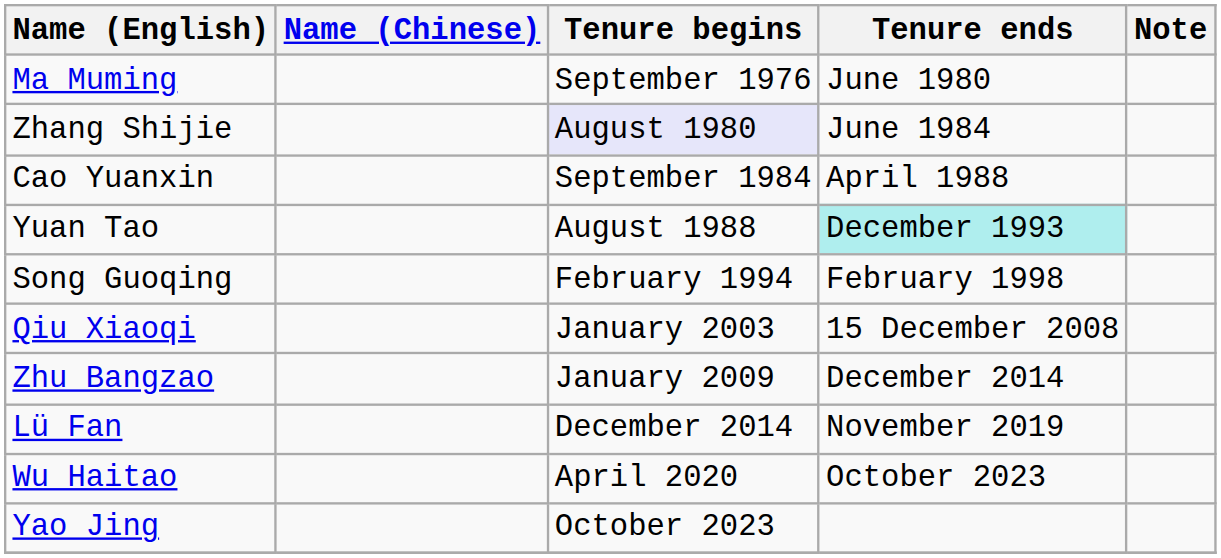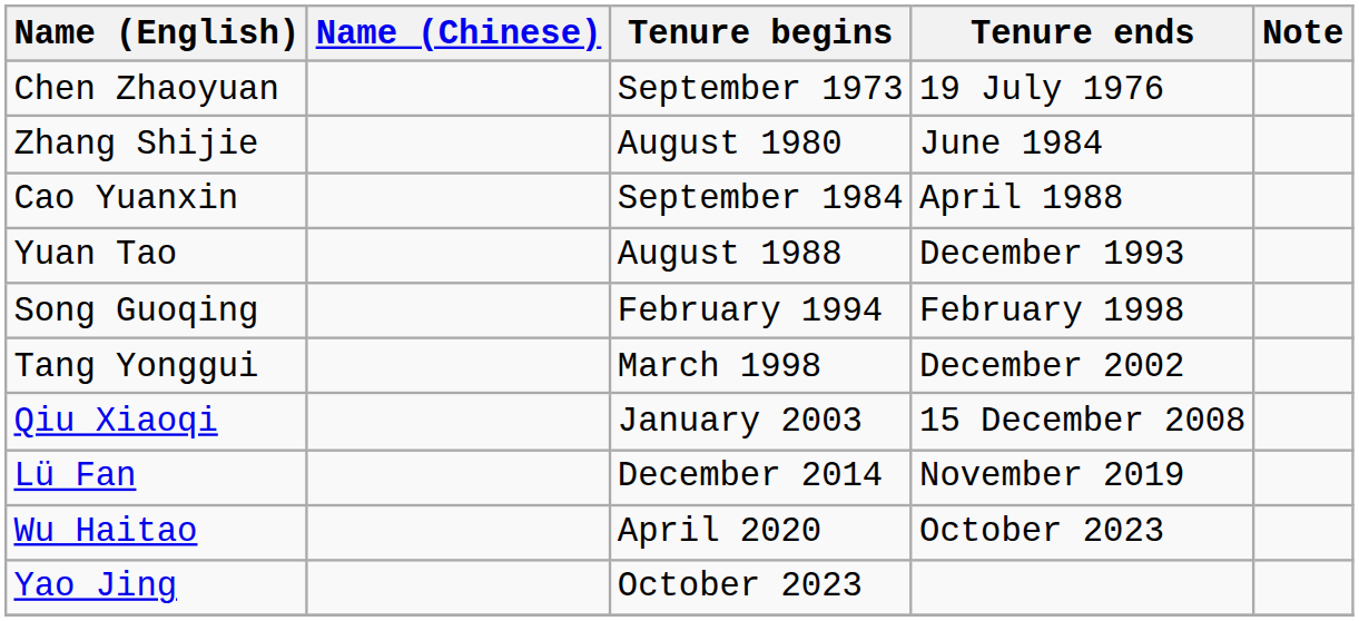 <table class="wikitable">
 <tr>
 <th>Name (English)</th>
 <th><a href='#'>Name (Chinese)</a></th>
 <th>Tenure begins</th>
 <th>Tenure ends</th>
 <th>Note</th>
 </tr>
 <tr>
-<td><a href='#'>Ma Muming</a></td>
+<td>Chen Zhaoyuan</td>
 <td></td>
-<td>September 1976</td>
-<td>June 1980</td>
+<td>September 1973</td>
+<td>19 July 1976</td>
 <td></td>
 </tr>
 <tr>
 <td>Zhang Shijie</td>
 <td></td>
-<td style="background: lavender;">August 1980</td>
+<td>August 1980</td>
 <td>June 1984</td>
 <td></td>
 </tr>
 <tr>
 <td>Cao Yuanxin</td>
 <td></td>
 <td>September 1984</td>
 <td>April 1988</td>
 <td></td>
 </tr>
 <tr>
 <td>Yuan Tao</td>
 <td></td>
 <td>August 1988</td>
-<td style="background: paleturquoise;">December 1993</td>
+<td>December 1993</td>
 <td></td>
 </tr>
 <tr>
 <td>Song Guoqing</td>
 <td></td>
 <td>February 1994</td>
 <td>February 1998</td>
 <td></td>
 </tr>
 <tr>
+<td>Tang Yonggui</td>
+<td></td>
+<td>March 1998</td>
+<td>December 2002</td>
+<td></td>
+</tr>
+<tr>
 <td><a href='#'>Qiu Xiaoqi</a></td>
 <td></td>
 <td>January 2003</td>
 <td>15 December 2008</td>
-<td></td>
-</tr>
-<tr>
-<td><a href='#'>Zhu Bangzao</a></td>
-<td></td>
-<td>January 2009</td>
-<td>December 2014</td>
 <td></td>
 </tr>
 <tr>
 <td><a href='#'>Lü Fan</a></td>
 <td></td>
 <td>December 2014</td>
 <td>November 2019</td>
 <td></td>
 </tr>
 <tr>
 <td><a href='#'>Wu Haitao</a></td>
 <td></td>
 <td>April 2020</td>
 <td>October 2023</td>
 <td></td>
 </tr>
 <tr>
 <td><a href='#'>Yao Jing</a></td>
 <td></td>
 <td>October 2023</td>
 <td></td>
 <td></td>
 </tr>
 <tr>
 </tr>
 </table>
